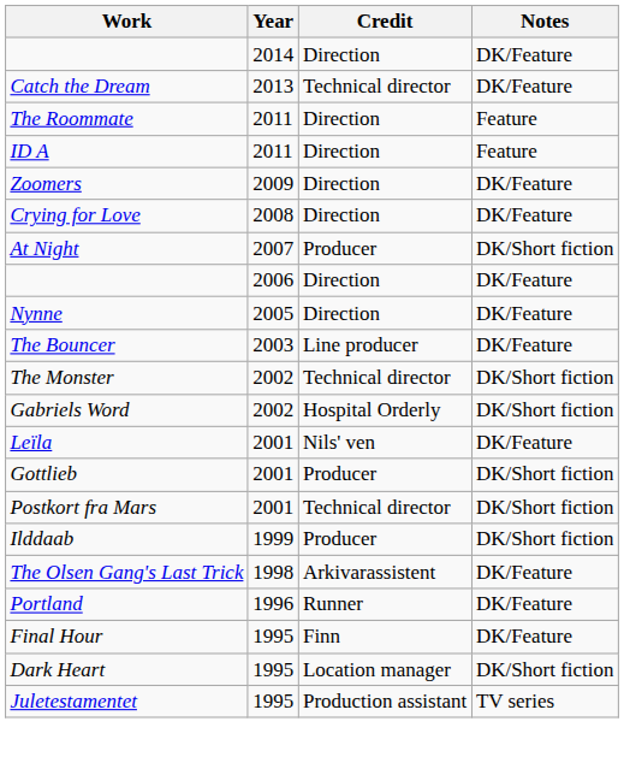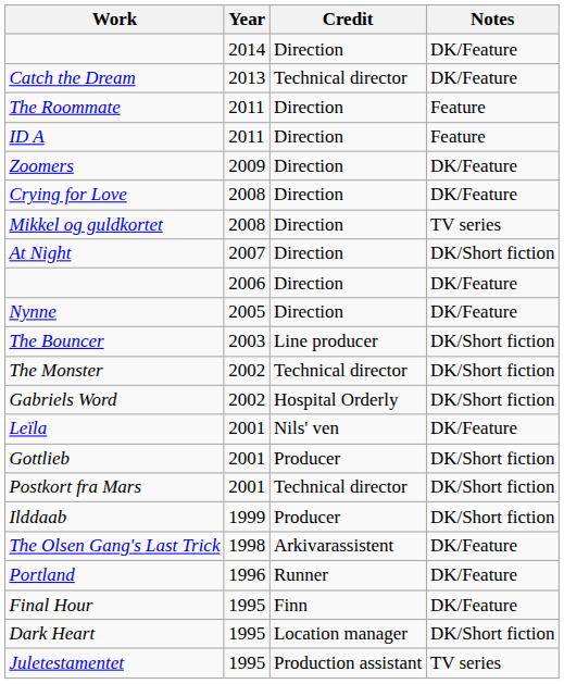 <table class="wikitable sortable">
 <tr>
 <th scope="col">Work</th>
 <th scope="col">Year</th>
 <th scope="col">Credit</th>
 <th scope="col" class="unsortable">Notes</th>
 </tr>
 <tr>
 <td><em></em></td>
 <td>2014</td>
 <td>Direction</td>
 <td>DK/Feature</td>
 </tr>
 <tr>
 <td><em><a href='#'>Catch the Dream</a></em></td>
 <td>2013</td>
 <td>Technical director</td>
 <td>DK/Feature</td>
 </tr>
 <tr>
 <td><em><a href='#'>The Roommate</a></em></td>
 <td>2011</td>
 <td>Direction</td>
 <td>Feature</td>
 </tr>
 <tr>
 <td><em><a href='#'>ID A</a></em></td>
 <td>2011</td>
 <td>Direction</td>
 <td>Feature</td>
 </tr>
 <tr>
 <td><em><a href='#'>Zoomers</a></em></td>
 <td>2009</td>
 <td>Direction</td>
 <td>DK/Feature</td>
 </tr>
 <tr>
 <td><em><a href='#'>Crying for Love</a></em></td>
 <td>2008</td>
 <td>Direction</td>
 <td>DK/Feature</td>
 </tr>
 <tr>
+<td><em><a href='#'>Mikkel og guldkortet</a></em></td>
+<td>2008</td>
+<td>Direction</td>
+<td>TV series</td>
+</tr>
+<tr>
 <td><em><a href='#'>At Night</a></em></td>
 <td>2007</td>
-<td>Producer</td>
+<td>Direction</td>
 <td>DK/Short fiction</td>
 </tr>
 <tr>
 <td><em></em></td>
 <td>2006</td>
 <td>Direction</td>
 <td>DK/Feature</td>
 </tr>
 <tr>
 <td><em><a href='#'>Nynne</a></em></td>
 <td>2005</td>
 <td>Direction</td>
 <td>DK/Feature</td>
 </tr>
 <tr>
 <td><em><a href='#'>The Bouncer</a></em></td>
 <td>2003</td>
 <td>Line producer</td>
-<td>DK/Feature</td>
+<td>DK/Short fiction</td>
 </tr>
 <tr>
 <td><em>The Monster</em></td>
 <td>2002</td>
 <td>Technical director</td>
 <td>DK/Short fiction</td>
 </tr>
 <tr>
 <td><em>Gabriels Word</em></td>
 <td>2002</td>
 <td>Hospital Orderly</td>
 <td>DK/Short fiction</td>
 </tr>
 <tr>
 <td><em><a href='#'>Leïla</a></em></td>
 <td>2001</td>
 <td>Nils' ven</td>
 <td>DK/Feature</td>
 </tr>
 <tr>
 <td><em>Gottlieb</em></td>
 <td>2001</td>
 <td>Producer</td>
 <td>DK/Short fiction</td>
 </tr>
 <tr>
 <td><em>Postkort fra Mars</em></td>
 <td>2001</td>
 <td>Technical director</td>
 <td>DK/Short fiction</td>
 </tr>
 <tr>
 <td><em>Ilddaab</em></td>
 <td>1999</td>
 <td>Producer</td>
 <td>DK/Short fiction</td>
 </tr>
 <tr>
 <td><em><a href='#'>The Olsen Gang's Last Trick</a></em></td>
 <td>1998</td>
 <td>Arkivarassistent</td>
 <td>DK/Feature</td>
 </tr>
 <tr>
 <td><em><a href='#'>Portland</a></em></td>
 <td>1996</td>
 <td>Runner</td>
 <td>DK/Feature</td>
 </tr>
 <tr>
 <td><em>Final Hour</em></td>
 <td>1995</td>
 <td>Finn</td>
 <td>DK/Feature</td>
 </tr>
 <tr>
 <td><em>Dark Heart</em></td>
 <td>1995</td>
 <td>Location manager</td>
 <td>DK/Short fiction</td>
 </tr>
 <tr>
 <td><em><a href='#'>Juletestamentet</a></em></td>
 <td>1995</td>
 <td>Production assistant</td>
 <td>TV series</td>
 </tr>
 </table>
